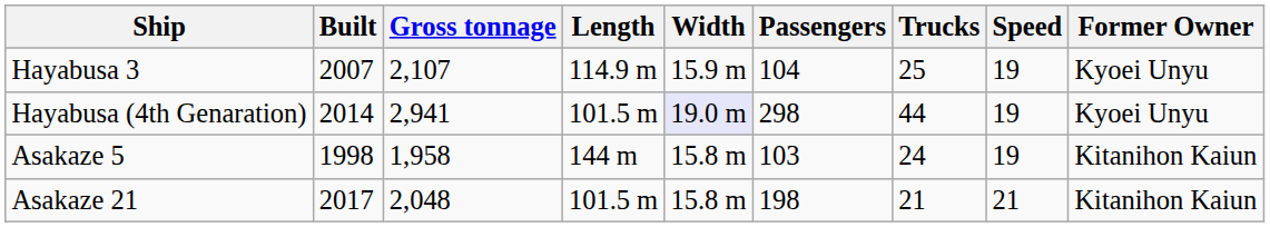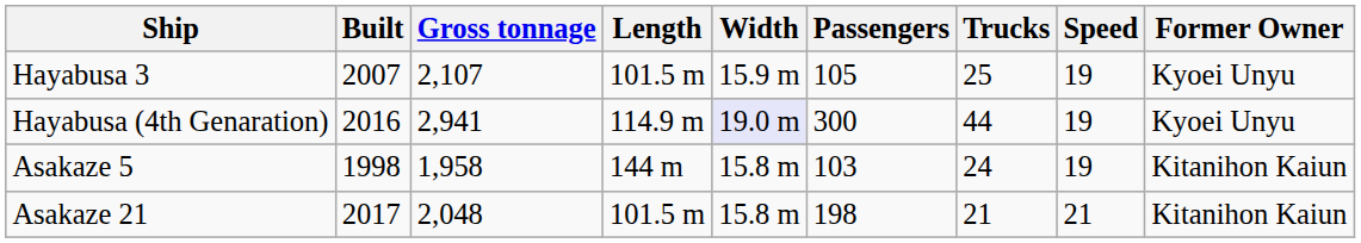 <table class="wikitable">
 <tr>
 <th>Ship</th>
 <th>Built</th>
 <th><a href='#'>Gross tonnage</a></th>
 <th>Length</th>
 <th>Width</th>
 <th>Passengers</th>
 <th>Trucks</th>
 <th>Speed</th>
 <th>Former Owner</th>
 </tr>
 <tr>
 <td>Hayabusa 3</td>
 <td>2007</td>
 <td>2,107</td>
-<td>114.9 m</td>
+<td>101.5 m</td>
 <td>15.9 m</td>
-<td>104</td>
+<td>105</td>
 <td>25</td>
 <td>19</td>
 <td>Kyoei Unyu</td>
 </tr>
 <tr>
 <td>Hayabusa (4th Genaration)</td>
-<td>2014</td>
+<td>2016</td>
 <td>2,941</td>
-<td>101.5 m</td>
+<td>114.9 m</td>
 <td style="background: lavender;">19.0 m</td>
-<td>298</td>
+<td>300</td>
 <td>44</td>
 <td>19</td>
 <td>Kyoei Unyu</td>
 </tr>
 <tr>
 <td>Asakaze 5</td>
 <td>1998</td>
 <td>1,958</td>
 <td>144 m</td>
 <td>15.8 m</td>
 <td>103</td>
 <td>24</td>
 <td>19</td>
 <td>Kitanihon Kaiun</td>
 </tr>
 <tr>
 <td>Asakaze 21</td>
 <td>2017</td>
 <td>2,048</td>
 <td>101.5 m</td>
 <td>15.8 m</td>
 <td>198</td>
 <td>21</td>
 <td>21</td>
 <td>Kitanihon Kaiun</td>
 </tr>
 </table>
